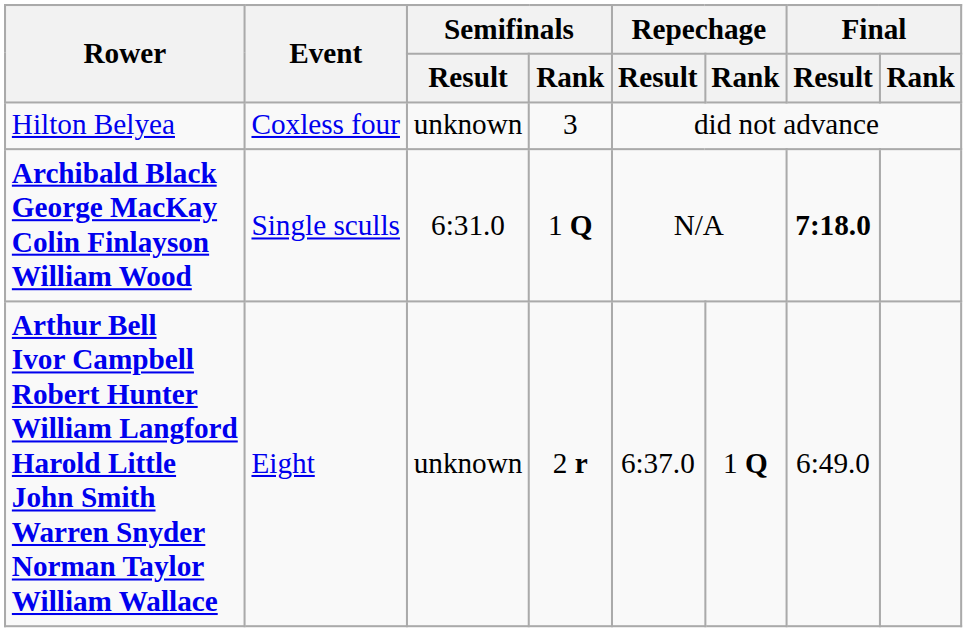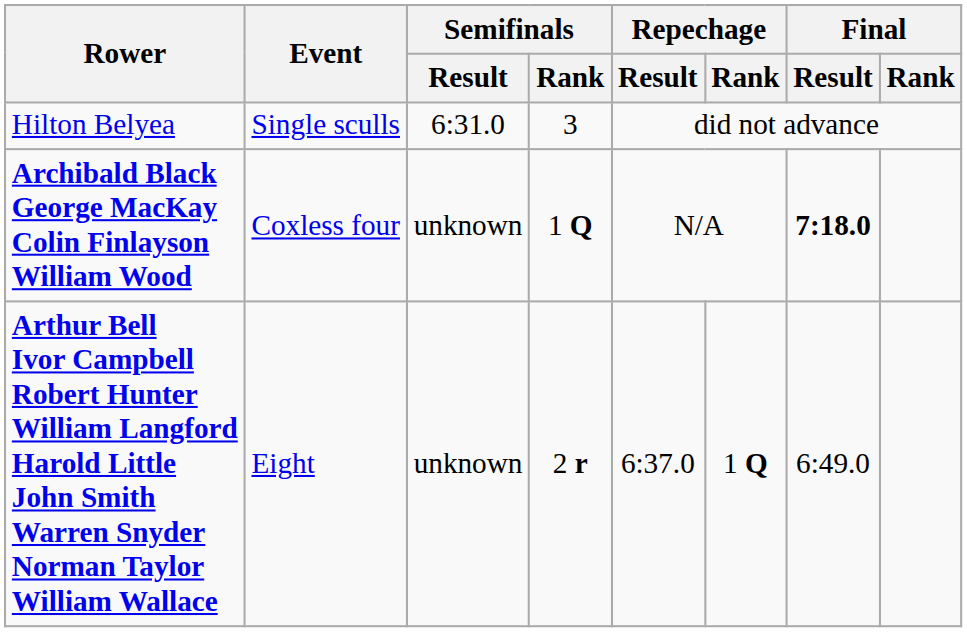 <table class=wikitable style="font-size:90%">
 <tr>
 <th rowspan=2>Rower</th>
 <th rowspan=2>Event</th>
 <th colspan=2>Semifinals</th>
 <th colspan=2>Repechage</th>
 <th colspan=2>Final</th>
 </tr>
 <tr>
 <th>Result</th>
 <th>Rank</th>
 <th>Result</th>
 <th>Rank</th>
 <th>Result</th>
 <th>Rank</th>
 </tr>
 <tr>
 <td><a href='#'>Hilton Belyea</a></td>
-<td><a href='#'>Coxless four</a></td>
-<td align=center>unknown</td>
+<td><a href='#'>Single sculls</a></td>
+<td align=center>6:31.0</td>
 <td align=center>3</td>
 <td align=center colspan=4>did not advance</td>
 </tr>
 <tr>
 <td><strong><a href='#'>Archibald Black</a> <br> <a href='#'>George MacKay</a> <br> <a href='#'>Colin Finlayson</a> <br> <a href='#'>William Wood</a></strong></td>
-<td><a href='#'>Single sculls</a></td>
-<td align=center>6:31.0</td>
+<td><a href='#'>Coxless four</a></td>
+<td align=center>unknown</td>
 <td align=center>1 <strong>Q</strong></td>
 <td align=center colspan=2>N/A</td>
 <td align=center><strong>7:18.0</strong></td>
 <td align=center></td>
 </tr>
 <tr>
 <td><strong><a href='#'>Arthur Bell</a> <br> <a href='#'>Ivor Campbell</a> <br> <a href='#'>Robert Hunter</a> <br> <a href='#'>William Langford</a> <br> <a href='#'>Harold Little</a> <br> <a href='#'>John Smith</a> <br> <a href='#'>Warren Snyder</a> <br> <a href='#'>Norman Taylor</a> <br> <a href='#'>William Wallace</a></strong></td>
 <td><a href='#'>Eight</a></td>
 <td align=center>unknown</td>
 <td align=center>2 <strong>r</strong></td>
 <td align=center>6:37.0</td>
 <td align=center>1 <strong>Q</strong></td>
 <td align=center>6:49.0</td>
 <td align=center></td>
 </tr>
 </table>
